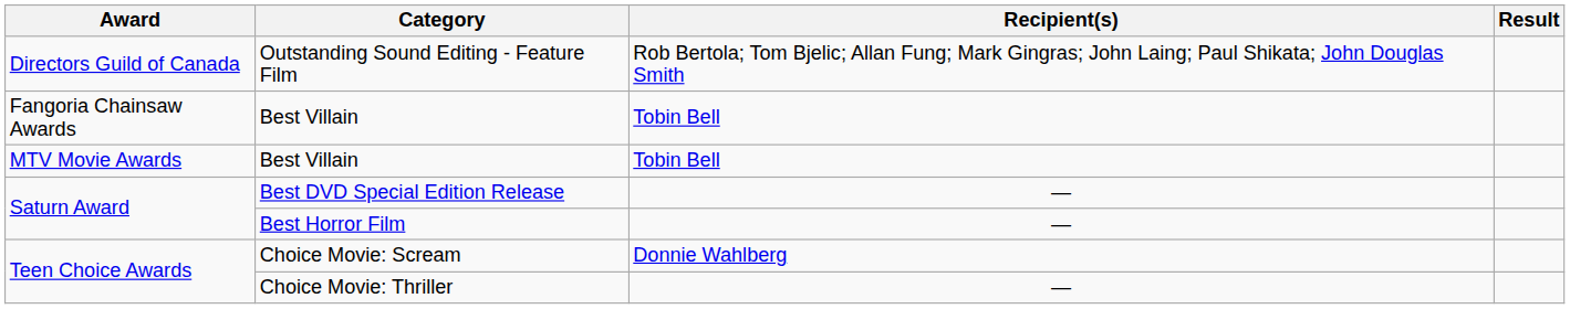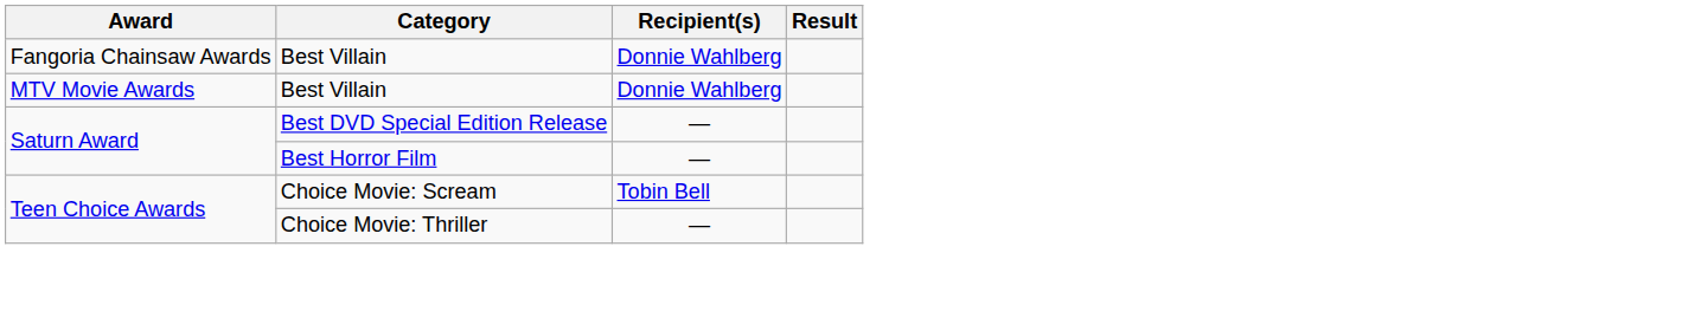 <table class="wikitable">
 <tr>
 <th>Award</th>
 <th>Category</th>
 <th>Recipient(s)</th>
 <th>Result</th>
 </tr>
 <tr>
-<td><a href='#'>Directors Guild of Canada</a></td>
-<td>Outstanding Sound Editing - Feature Film</td>
-<td>Rob Bertola; Tom Bjelic; Allan Fung; Mark Gingras; John Laing; Paul Shikata; <a href='#'>John Douglas Smith</a></td>
-<td></td>
-</tr>
-<tr>
 <td>Fangoria Chainsaw Awards</td>
 <td>Best Villain</td>
-<td><a href='#'>Tobin Bell</a></td>
+<td><a href='#'>Donnie Wahlberg</a></td>
 <td></td>
 </tr>
 <tr>
 <td><a href='#'>MTV Movie Awards</a></td>
 <td>Best Villain</td>
-<td><a href='#'>Tobin Bell</a></td>
+<td><a href='#'>Donnie Wahlberg</a></td>
 <td></td>
 </tr>
 <tr>
 <td rowspan=2><a href='#'>Saturn Award</a></td>
 <td><a href='#'>Best DVD Special Edition Release</a></td>
 <td style="text-align:center;">—</td>
 <td></td>
 </tr>
 <tr>
 <td><a href='#'>Best Horror Film</a></td>
 <td style="text-align:center;">—</td>
 <td></td>
 </tr>
 <tr>
 <td rowspan=2><a href='#'>Teen Choice Awards</a></td>
 <td>Choice Movie: Scream</td>
-<td><a href='#'>Donnie Wahlberg</a></td>
+<td><a href='#'>Tobin Bell</a></td>
 <td></td>
 </tr>
 <tr>
 <td>Choice Movie: Thriller</td>
 <td style="text-align:center;">—</td>
 <td></td>
 </tr>
 </table>
